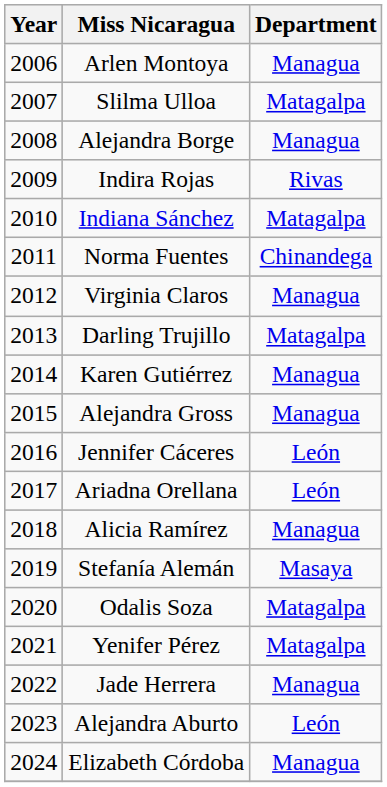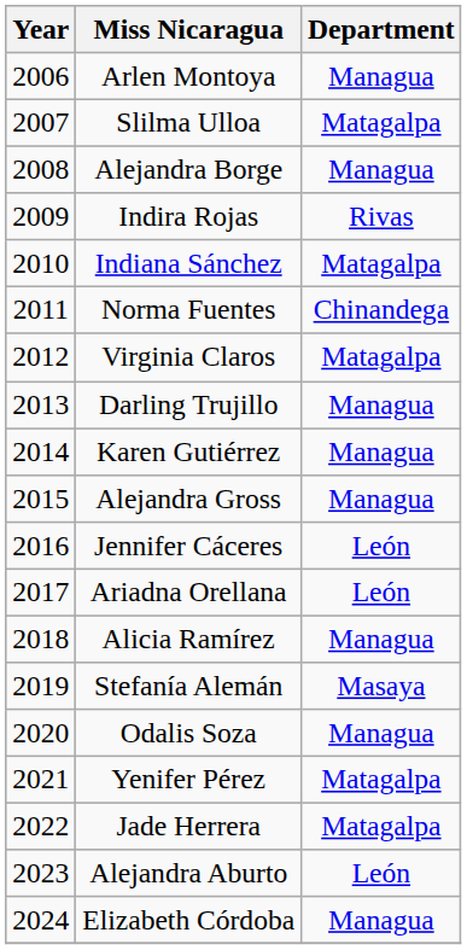 <table class="wikitable sortable" style="font-size: 95%; text-align:center">
 <tr>
 <th>Year</th>
 <th>Miss Nicaragua</th>
 <th>Department</th>
 </tr>
 <tr>
 <td>2006</td>
 <td>Arlen Montoya</td>
 <td><a href='#'>Managua</a></td>
 </tr>
 <tr>
 <td>2007</td>
 <td>Slilma Ulloa</td>
 <td><a href='#'>Matagalpa</a></td>
 </tr>
 <tr>
 <td>2008</td>
 <td>Alejandra Borge</td>
 <td><a href='#'>Managua</a></td>
 </tr>
 <tr>
 <td>2009</td>
 <td>Indira Rojas</td>
 <td><a href='#'>Rivas</a></td>
 </tr>
 <tr>
 <td>2010</td>
 <td><a href='#'>Indiana Sánchez</a></td>
 <td><a href='#'>Matagalpa</a></td>
 </tr>
 <tr>
 <td>2011</td>
 <td>Norma Fuentes</td>
 <td><a href='#'>Chinandega</a></td>
 </tr>
 <tr>
 <td>2012</td>
 <td>Virginia Claros</td>
-<td><a href='#'>Managua</a></td>
+<td><a href='#'>Matagalpa</a></td>
 </tr>
 <tr>
 <td>2013</td>
 <td>Darling Trujillo</td>
-<td><a href='#'>Matagalpa</a></td>
+<td><a href='#'>Managua</a></td>
 </tr>
 <tr>
 <td>2014</td>
 <td>Karen Gutiérrez</td>
 <td><a href='#'>Managua</a></td>
 </tr>
 <tr>
 <td>2015</td>
 <td>Alejandra Gross</td>
 <td><a href='#'>Managua</a></td>
 </tr>
 <tr>
 <td>2016</td>
 <td>Jennifer Cáceres</td>
 <td><a href='#'>León</a></td>
 </tr>
 <tr>
 <td>2017</td>
 <td>Ariadna Orellana</td>
 <td><a href='#'>León</a></td>
 </tr>
 <tr>
 <td>2018</td>
 <td>Alicia Ramírez</td>
 <td><a href='#'>Managua</a></td>
 </tr>
 <tr>
 <td>2019</td>
 <td>Stefanía Alemán</td>
 <td><a href='#'>Masaya</a></td>
 </tr>
 <tr>
 <td>2020</td>
 <td>Odalis Soza</td>
-<td><a href='#'>Matagalpa</a></td>
+<td><a href='#'>Managua</a></td>
 </tr>
 <tr>
 <td>2021</td>
 <td>Yenifer Pérez</td>
 <td><a href='#'>Matagalpa</a></td>
 </tr>
 <tr>
 <td>2022</td>
 <td>Jade Herrera</td>
-<td><a href='#'>Managua</a></td>
+<td><a href='#'>Matagalpa</a></td>
 </tr>
 <tr>
 <td>2023</td>
 <td>Alejandra Aburto</td>
 <td><a href='#'>León</a></td>
 </tr>
 <tr>
 <td>2024</td>
 <td>Elizabeth Córdoba</td>
 <td><a href='#'>Managua</a></td>
 </tr>
 <tr>
 </tr>
 </table>
